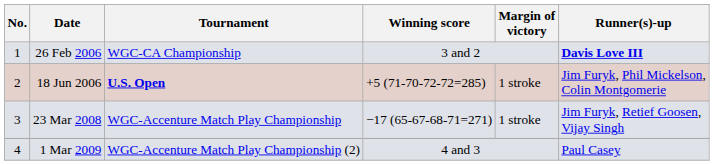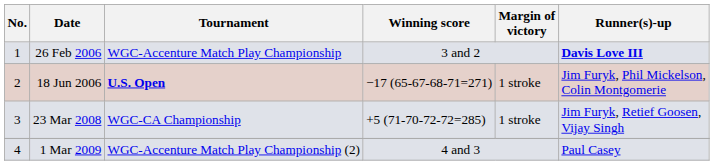 <table class="wikitable" style="font-size:95%;">
 <tr>
 <th>No.</th>
 <th>Date</th>
 <th>Tournament</th>
 <th>Winning score</th>
 <th>Margin of<br>victory</th>
 <th>Runner(s)-up</th>
 </tr>
 <tr style="background:#dfe2e9;">
 <td align=center>1</td>
 <td align=right>26 Feb <a href='#'>2006</a></td>
-<td><a href='#'>WGC-CA Championship</a></td>
+<td><a href='#'>WGC-Accenture Match Play Championship</a></td>
 <td colspan=2 align=center>3 and 2</td>
 <td><strong> <a href='#'>Davis Love III</a></strong></td>
 </tr>
 <tr style="background:#e5d1cb;">
 <td align=center>2</td>
 <td align=right>18 Jun 2006</td>
 <td><strong><a href='#'>U.S. Open</a></strong></td>
-<td>+5 (71-70-72-72=285)</td>
+<td>−17 (65-67-68-71=271)</td>
 <td>1 stroke</td>
 <td> <a href='#'>Jim Furyk</a>,  <a href='#'>Phil Mickelson</a>,<br> <a href='#'>Colin Montgomerie</a></td>
 </tr>
 <tr style="background:#dfe2e9;">
 <td align=center>3</td>
 <td align=right>23 Mar <a href='#'>2008</a></td>
-<td><a href='#'>WGC-Accenture Match Play Championship</a></td>
-<td>−17 (65-67-68-71=271)</td>
+<td><a href='#'>WGC-CA Championship</a></td>
+<td>+5 (71-70-72-72=285)</td>
 <td>1 stroke</td>
 <td> <a href='#'>Jim Furyk</a>,  <a href='#'>Retief Goosen</a>,<br> <a href='#'>Vijay Singh</a></td>
 </tr>
 <tr>
 </tr>
 <tr style="background:#dfe2e9;">
 <td align=center>4</td>
 <td align=right>1 Mar <a href='#'>2009</a></td>
 <td><a href='#'>WGC-Accenture Match Play Championship</a> (2)</td>
 <td colspan=2 align=center>4 and 3</td>
 <td> <a href='#'>Paul Casey</a></td>
 </tr>
 </table>
